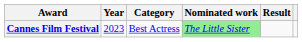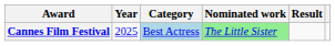 <table class="wikitable plainrowheaders sortable">
 <tr>
 <th>Award</th>
 <th>Year</th>
 <th>Category</th>
 <th>Nominated work</th>
 <th>Result</th>
 <th class="unsortable"></th>
 </tr>
 <tr>
 <th scope="row"><a href='#'>Cannes Film Festival</a></th>
-<td><a href='#'>2023</a></td>
-<td><a href='#'>Best Actress</a></td>
+<td><a href='#'>2025</a></td>
+<td style="background: lightblue;"><a href='#'>Best Actress</a></td>
 <td style="background: lightgreen;"><em><a href='#'>The Little Sister</a></em></td>
 <td></td>
 <td></td>
 </tr>
 </table>
